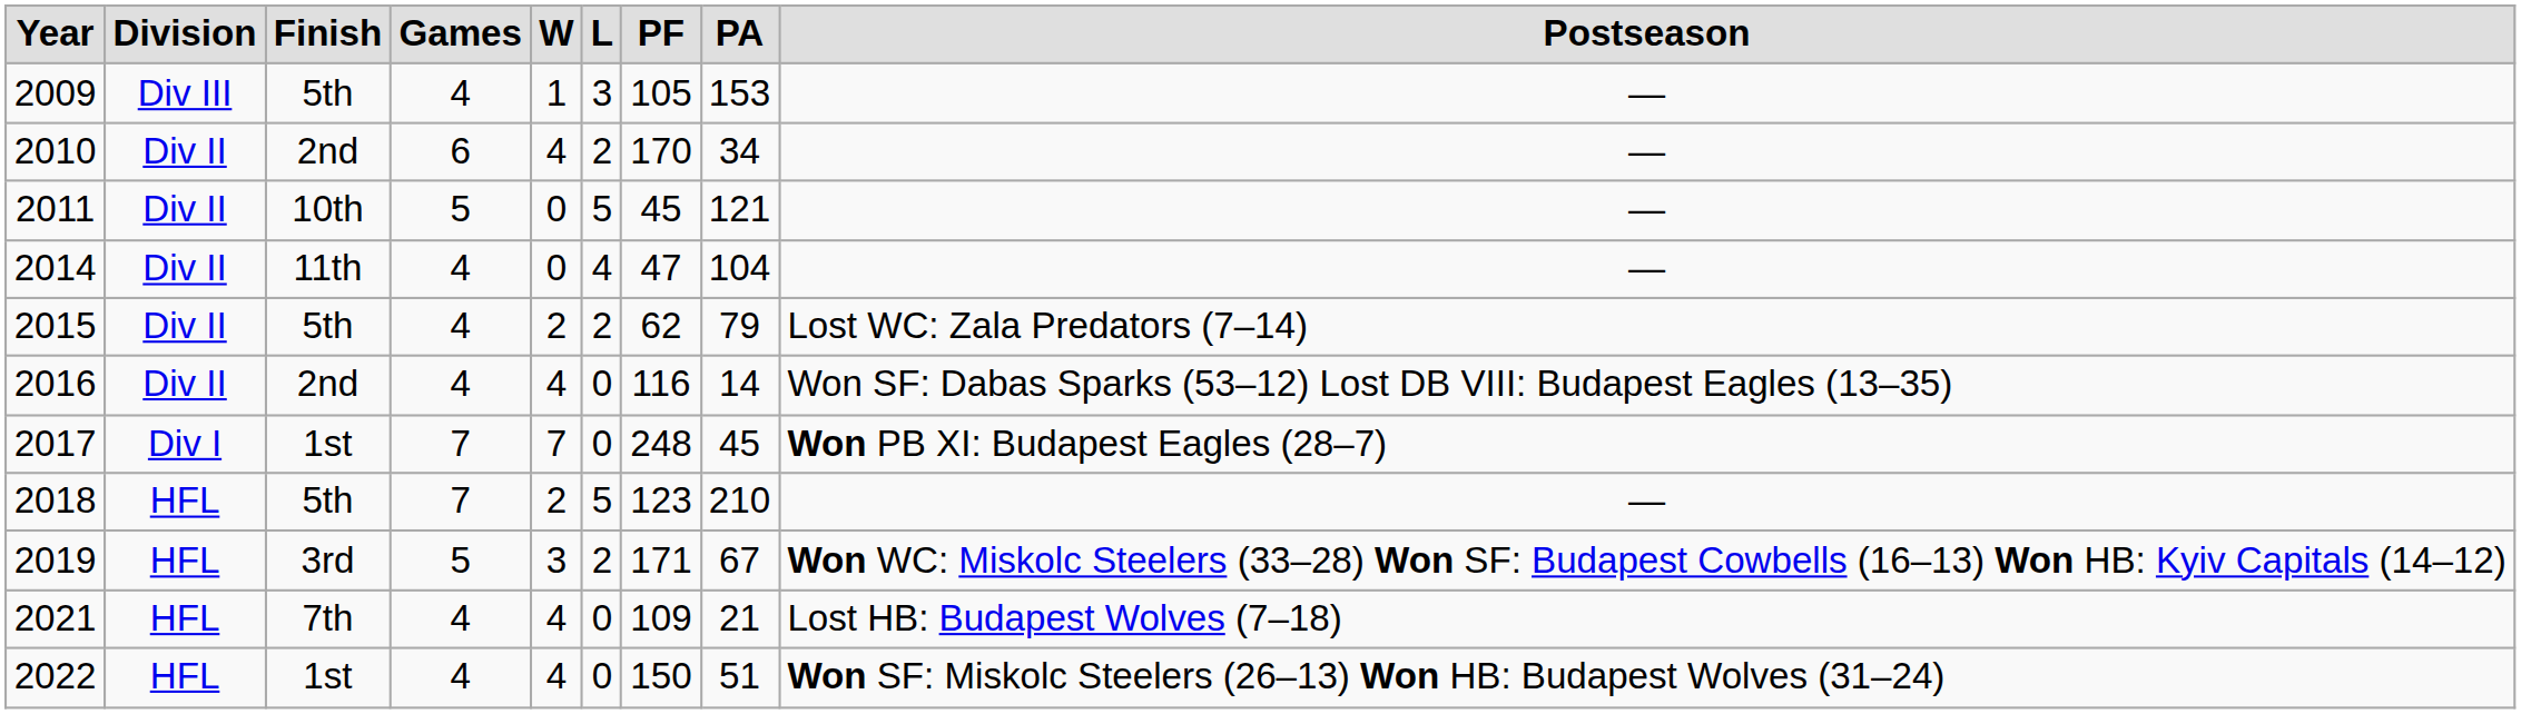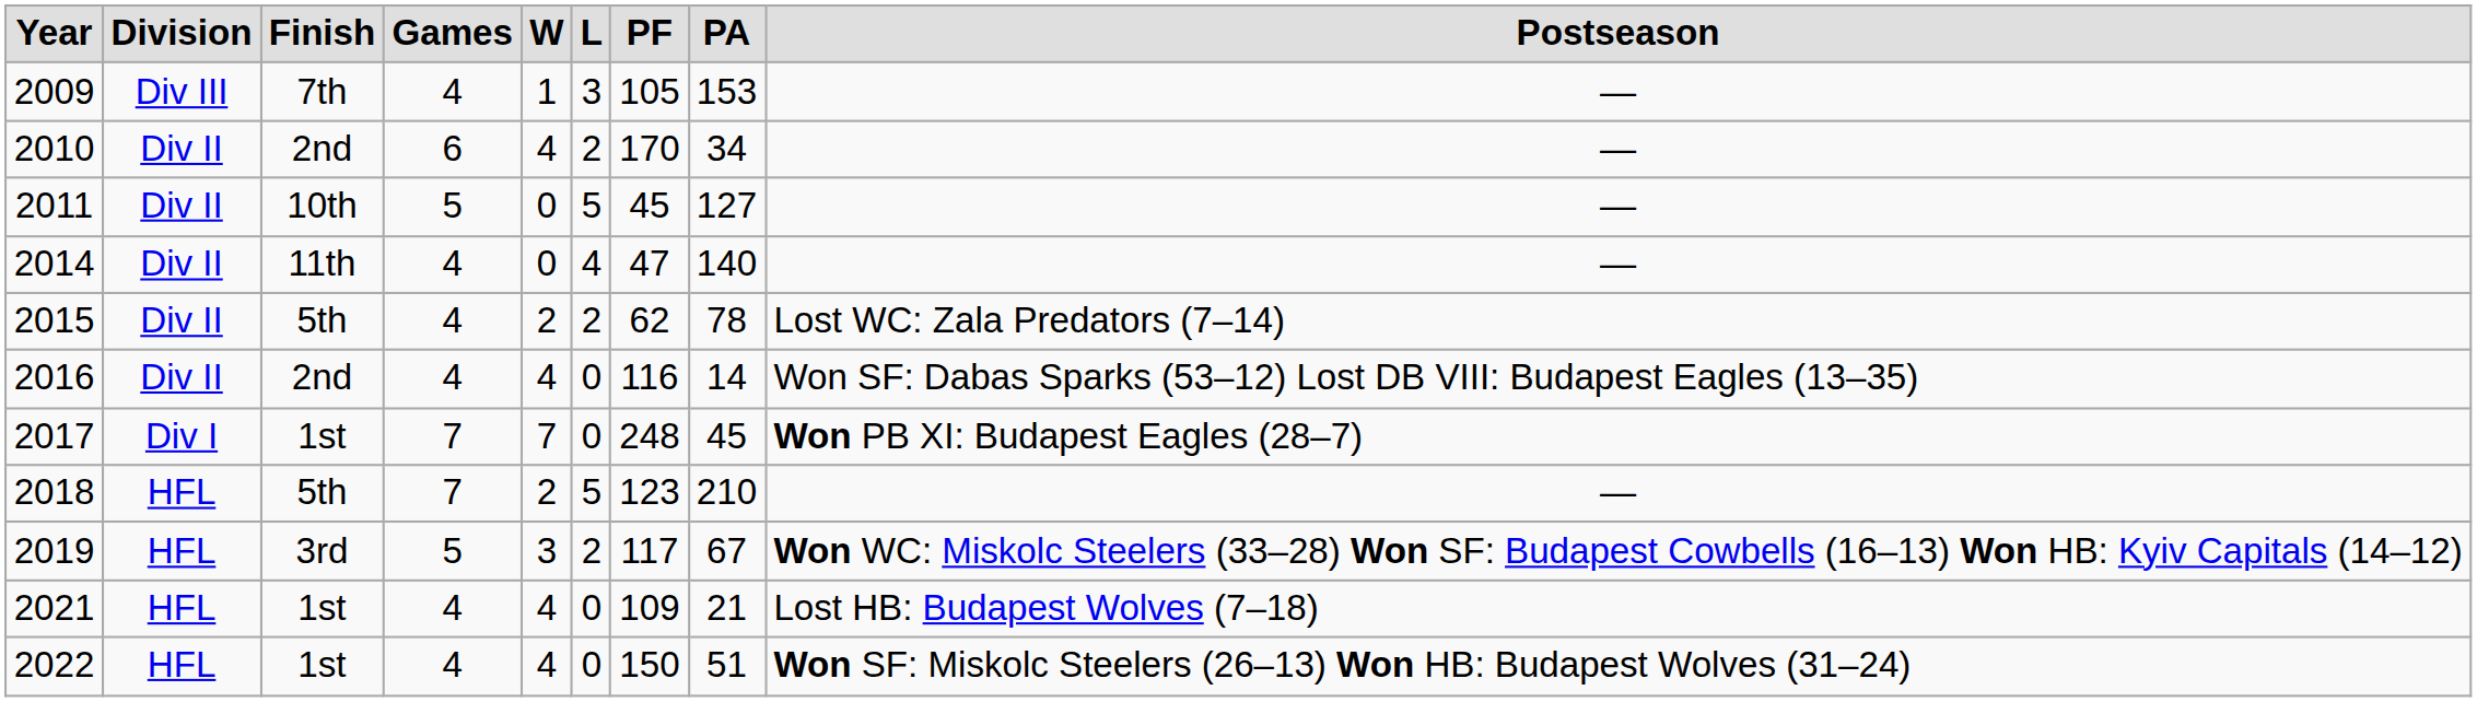 <table class="wikitable" style="text-align:center;">
 <tr style="background:#DFDFDF; font-weight:bold">
 <td>Year</td>
 <td>Division</td>
 <td>Finish</td>
 <td>Games</td>
 <td>W</td>
 <td>L</td>
 <td>PF</td>
 <td>PA</td>
 <td>Postseason</td>
 </tr>
 <tr>
 <td>2009</td>
 <td><a href='#'>Div III</a></td>
-<td>5th</td>
+<td>7th</td>
 <td>4</td>
 <td>1</td>
 <td>3</td>
 <td>105</td>
 <td>153</td>
 <td>—</td>
 </tr>
 <tr>
 <td>2010</td>
 <td><a href='#'>Div II</a></td>
 <td>2nd</td>
 <td>6</td>
 <td>4</td>
 <td>2</td>
 <td>170</td>
 <td>34</td>
 <td>—</td>
 </tr>
 <tr>
 <td>2011</td>
 <td><a href='#'>Div II</a></td>
 <td>10th</td>
 <td>5</td>
 <td>0</td>
 <td>5</td>
 <td>45</td>
-<td>121</td>
+<td>127</td>
 <td>—</td>
 </tr>
 <tr>
 <td>2014</td>
 <td><a href='#'>Div II</a></td>
 <td>11th</td>
 <td>4</td>
 <td>0</td>
 <td>4</td>
 <td>47</td>
-<td>104</td>
+<td>140</td>
 <td>—</td>
 </tr>
 <tr>
 <td>2015</td>
 <td><a href='#'>Div II</a></td>
 <td>5th</td>
 <td>4</td>
 <td>2</td>
 <td>2</td>
 <td>62</td>
-<td>79</td>
+<td>78</td>
 <td align="left">Lost WC: Zala Predators (7–14)</td>
 </tr>
 <tr>
 <td>2016</td>
 <td><a href='#'>Div II</a></td>
 <td>2nd</td>
 <td>4</td>
 <td>4</td>
 <td>0</td>
 <td>116</td>
 <td>14</td>
 <td align="left">Won SF: Dabas Sparks (53–12)  Lost DB VIII: Budapest Eagles (13–35)</td>
 </tr>
 <tr>
 <td>2017</td>
 <td><a href='#'>Div I</a></td>
 <td>1st</td>
 <td>7</td>
 <td>7</td>
 <td>0</td>
 <td>248</td>
 <td>45</td>
 <td align="left"><strong>Won</strong> PB XI: Budapest Eagles (28–7)</td>
 </tr>
 <tr>
 <td>2018</td>
 <td><a href='#'>HFL</a></td>
 <td>5th</td>
 <td>7</td>
 <td>2</td>
 <td>5</td>
 <td>123</td>
 <td>210</td>
 <td>—</td>
 </tr>
 <tr>
 <td>2019</td>
 <td><a href='#'>HFL</a></td>
 <td>3rd</td>
 <td>5</td>
 <td>3</td>
 <td>2</td>
-<td>171</td>
+<td>117</td>
 <td>67</td>
 <td align="left"><strong>Won</strong> WC: <a href='#'>Miskolc Steelers</a> (33–28)  <strong>Won</strong> SF: <a href='#'>Budapest Cowbells</a> (16–13)  <strong>Won</strong> HB: <a href='#'>Kyiv Capitals</a> (14–12)</td>
 </tr>
 <tr>
 <td>2021</td>
 <td><a href='#'>HFL</a></td>
-<td>7th</td>
+<td>1st</td>
 <td>4</td>
 <td>4</td>
 <td>0</td>
 <td>109</td>
 <td>21</td>
 <td style="text-align:left">Lost HB: <a href='#'>Budapest Wolves</a> (7–18)</td>
 </tr>
 <tr>
 <td>2022</td>
 <td><a href='#'>HFL</a></td>
 <td>1st</td>
 <td>4</td>
 <td>4</td>
 <td>0</td>
 <td>150</td>
 <td>51</td>
 <td style="text-align:left"><strong>Won</strong> SF: Miskolc Steelers (26–13)  <strong>Won</strong> HB: Budapest Wolves (31–24)</td>
 </tr>
 </table>
